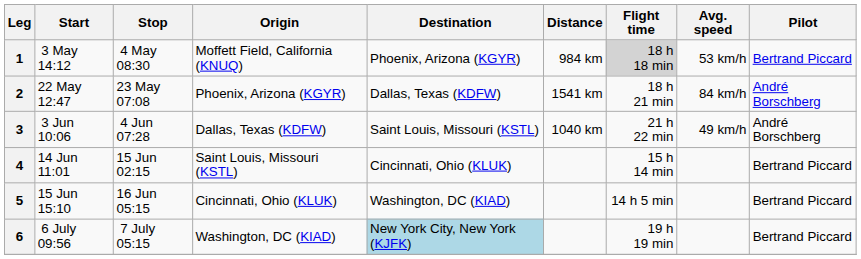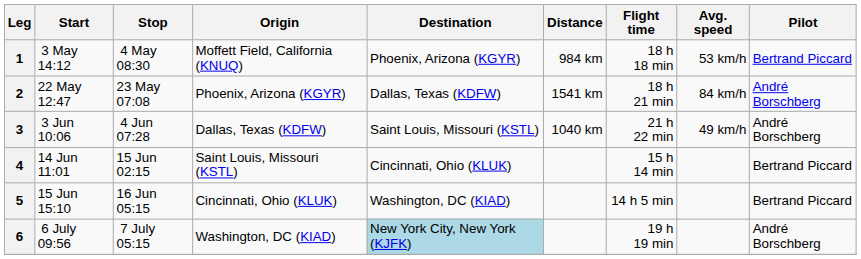 <table class="wikitable" style="font-size: 85%">
 <tr>
 <th>Leg</th>
 <th>Start</th>
 <th>Stop</th>
 <th>Origin</th>
 <th>Destination</th>
 <th>Distance</th>
 <th>Flight time</th>
 <th>Avg. speed</th>
 <th>Pilot</th>
 </tr>
 <tr>
 <th>1</th>
 <td> 3 May 14:12</td>
 <td> 4 May 08:30</td>
 <td>Moffett Field, California (<a href='#'>KNUQ</a>)</td>
 <td>Phoenix, Arizona (<a href='#'>KGYR</a>)</td>
 <td align=right>984 km</td>
-<td align=right style="background: lightgrey;">18 h 18 min</td>
+<td align=right>18 h 18 min</td>
 <td align=right>53 km/h</td>
 <td><a href='#'>Bertrand Piccard</a></td>
 </tr>
 <tr>
 <th>2</th>
 <td>22 May 12:47</td>
 <td>23 May 07:08</td>
 <td>Phoenix, Arizona (<a href='#'>KGYR</a>)</td>
 <td>Dallas, Texas (<a href='#'>KDFW</a>)</td>
 <td align=right>1541 km</td>
 <td align=right>18 h 21 min</td>
 <td align=right>84 km/h</td>
 <td><a href='#'>André Borschberg</a></td>
 </tr>
 <tr>
 <th>3</th>
 <td> 3 Jun 10:06</td>
 <td> 4 Jun 07:28</td>
 <td>Dallas, Texas (<a href='#'>KDFW</a>)</td>
 <td>Saint Louis, Missouri (<a href='#'>KSTL</a>)</td>
 <td align=right>1040 km</td>
 <td align=right>21 h 22 min</td>
 <td align=right>49 km/h</td>
 <td>André Borschberg</td>
 </tr>
 <tr>
 <th>4</th>
 <td>14 Jun 11:01</td>
 <td>15 Jun 02:15</td>
 <td>Saint Louis, Missouri (<a href='#'>KSTL</a>)</td>
 <td>Cincinnati, Ohio (<a href='#'>KLUK</a>)</td>
 <td></td>
 <td align=right>15 h 14 min</td>
 <td></td>
 <td>Bertrand Piccard</td>
 </tr>
 <tr>
 <th>5</th>
 <td>15 Jun 15:10</td>
 <td>16 Jun 05:15</td>
 <td>Cincinnati, Ohio (<a href='#'>KLUK</a>)</td>
 <td>Washington, DC (<a href='#'>KIAD</a>)</td>
 <td></td>
 <td align=right>14 h 5 min</td>
 <td></td>
 <td>Bertrand Piccard</td>
 </tr>
 <tr>
 <th>6</th>
 <td> 6 July 09:56</td>
 <td> 7 July 05:15</td>
 <td>Washington, DC (<a href='#'>KIAD</a>)</td>
 <td style="background: lightblue;">New York City, New York (<a href='#'>KJFK</a>)</td>
 <td></td>
 <td align=right>19 h 19 min</td>
 <td></td>
-<td>Bertrand Piccard</td>
+<td>André Borschberg</td>
 </tr>
 <tr>
 </tr>
 </table>
